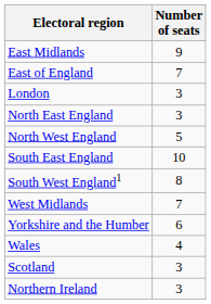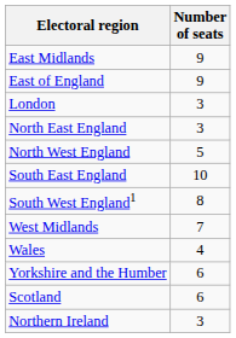 <table class="wikitable sortable">
 <tr border="1" cellspacing="0" cellpadding="">
 <th>Electoral region</th>
 <th>Number<br>of seats</th>
 </tr>
 <tr>
 <td><a href='#'>East Midlands</a></td>
 <td align="center">9</td>
 </tr>
 <tr>
 <td><a href='#'>East of England</a></td>
-<td align="center">7</td>
+<td align="center">9</td>
 </tr>
 <tr>
 <td><a href='#'>London</a></td>
 <td align="center">3</td>
 </tr>
 <tr>
 <td><a href='#'>North East England</a></td>
 <td align="center">3</td>
 </tr>
 <tr>
 <td><a href='#'>North West England</a></td>
 <td align="center">5</td>
 </tr>
 <tr>
 <td><a href='#'>South East England</a></td>
 <td align="center">10</td>
 </tr>
 <tr>
 <td><a href='#'>South West England</a><sup>1</sup></td>
 <td align="center">8</td>
 </tr>
 <tr>
 <td><a href='#'>West Midlands</a></td>
 <td align="center">7</td>
 </tr>
 <tr>
+<td><a href='#'>Wales</a></td>
+<td align="center">4</td>
+</tr>
+<tr>
 <td><a href='#'>Yorkshire and the Humber</a></td>
 <td align="center">6</td>
 </tr>
 <tr>
-<td><a href='#'>Wales</a></td>
-<td align="center">4</td>
-</tr>
-<tr>
 <td><a href='#'>Scotland</a></td>
-<td align="center">3</td>
+<td align="center">6</td>
 </tr>
 <tr>
 <td><a href='#'>Northern Ireland</a></td>
 <td align="center">3</td>
 </tr>
 </table>
